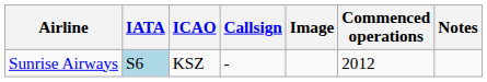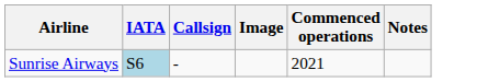 <table class="wikitable sortable">
 <tr valign="middle">
 <th>Airline</th>
 <th><a href='#'>IATA</a></th>
-<th><a href='#'>ICAO</a></th>
 <th><a href='#'>Callsign</a></th>
 <th>Image</th>
 <th>Commenced<br>operations</th>
 <th>Notes</th>
 </tr>
 <tr>
 <td><a href='#'>Sunrise Airways</a></td>
 <td style="background: lightblue;">S6</td>
-<td>KSZ</td>
 <td>-</td>
 <td></td>
-<td>2012</td>
+<td>2021</td>
 <td></td>
 </tr>
 </table>
